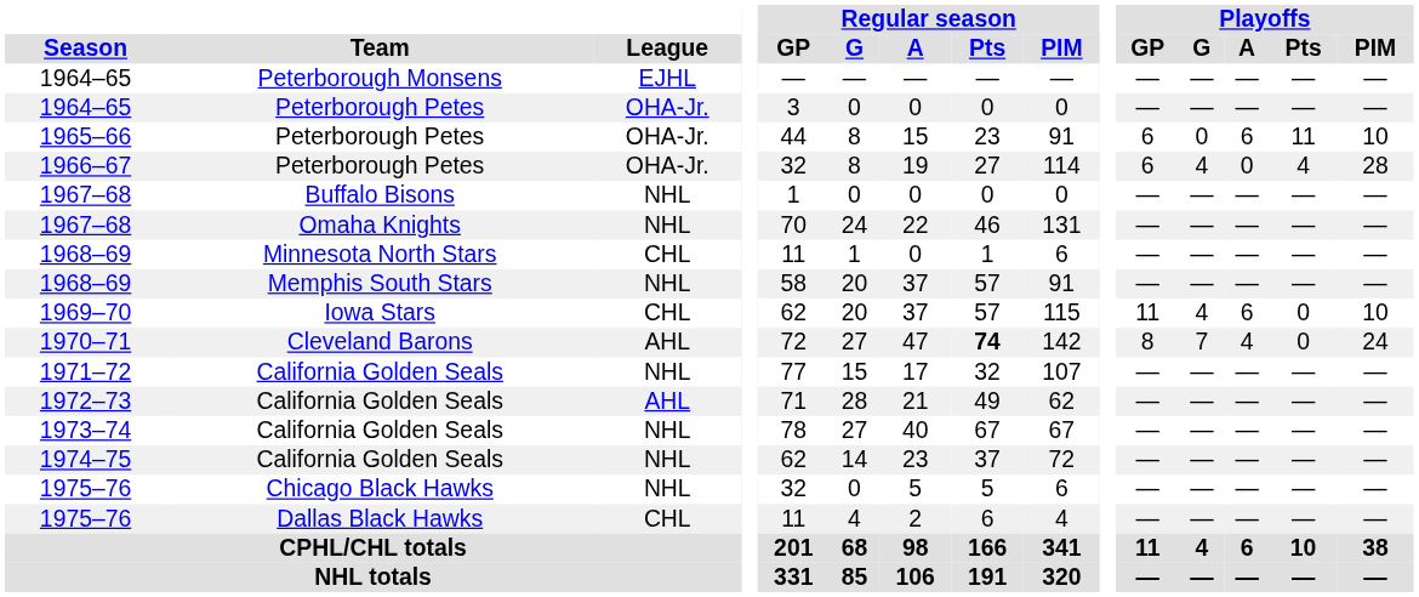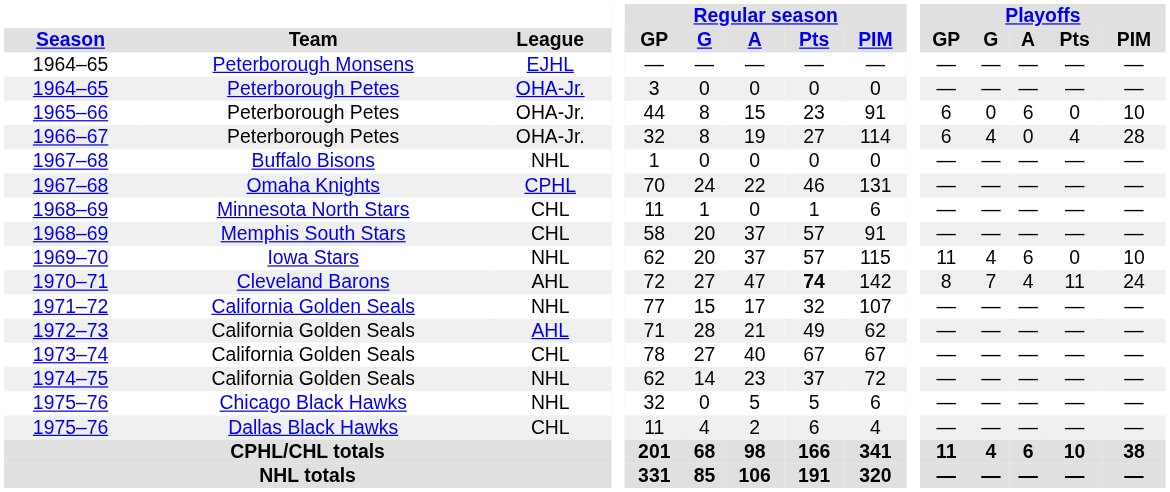 <table border="0" cellpadding="1" cellspacing="0" style="text-align:center; width:60em">
 <tr bgcolor="#e0e0e0">
 <th colspan="3" bgcolor="#ffffff"> </th>
 <th rowspan="99" bgcolor="#ffffff"> </th>
 <th colspan="5"><a href='#'>Regular season</a></th>
 <th rowspan="99" bgcolor="#ffffff"> </th>
 <th colspan="5"><a href='#'>Playoffs</a></th>
 </tr>
 <tr bgcolor="#e0e0e0">
 <th><a href='#'>Season</a></th>
 <th>Team</th>
 <th>League</th>
 <th>GP</th>
 <th><a href='#'>G</a></th>
 <th><a href='#'>A</a></th>
 <th><a href='#'>Pts</a></th>
 <th><a href='#'>PIM</a></th>
 <th>GP</th>
 <th>G</th>
 <th>A</th>
 <th>Pts</th>
 <th>PIM</th>
 </tr>
 <tr>
 <td>1964–65</td>
 <td><a href='#'>Peterborough Monsens</a></td>
 <td><a href='#'>EJHL</a></td>
 <td>—</td>
 <td>—</td>
 <td>—</td>
 <td>—</td>
 <td>—</td>
 <td>—</td>
 <td>—</td>
 <td>—</td>
 <td>—</td>
 <td>—</td>
 </tr>
 <tr bgcolor="#f0f0f0">
 <td><a href='#'>1964–65</a></td>
 <td><a href='#'>Peterborough Petes</a></td>
 <td><a href='#'>OHA-Jr.</a></td>
 <td>3</td>
 <td>0</td>
 <td>0</td>
 <td>0</td>
 <td>0</td>
 <td>—</td>
 <td>—</td>
 <td>—</td>
 <td>—</td>
 <td>—</td>
 </tr>
 <tr>
 <td><a href='#'>1965–66</a></td>
 <td>Peterborough Petes</td>
 <td>OHA-Jr.</td>
 <td>44</td>
 <td>8</td>
 <td>15</td>
 <td>23</td>
 <td>91</td>
 <td>6</td>
 <td>0</td>
 <td>6</td>
-<td>11</td>
+<td>0</td>
 <td>10</td>
 </tr>
 <tr bgcolor="#f0f0f0">
 <td><a href='#'>1966–67</a></td>
 <td>Peterborough Petes</td>
 <td>OHA-Jr.</td>
 <td>32</td>
 <td>8</td>
 <td>19</td>
 <td>27</td>
 <td>114</td>
 <td>6</td>
 <td>4</td>
 <td>0</td>
 <td>4</td>
 <td>28</td>
 </tr>
 <tr>
 <td><a href='#'>1967–68</a></td>
 <td><a href='#'>Buffalo Bisons</a></td>
 <td>NHL</td>
 <td>1</td>
 <td>0</td>
 <td>0</td>
 <td>0</td>
 <td>0</td>
 <td>—</td>
 <td>—</td>
 <td>—</td>
 <td>—</td>
 <td>—</td>
 </tr>
 <tr bgcolor="#f0f0f0">
 <td><a href='#'>1967–68</a></td>
 <td><a href='#'>Omaha Knights</a></td>
-<td>NHL</td>
+<td><a href='#'>CPHL</a></td>
 <td>70</td>
 <td>24</td>
 <td>22</td>
 <td>46</td>
 <td>131</td>
 <td>—</td>
 <td>—</td>
 <td>—</td>
 <td>—</td>
 <td>—</td>
 </tr>
 <tr>
 <td><a href='#'>1968–69</a></td>
 <td><a href='#'>Minnesota North Stars</a></td>
 <td>CHL</td>
 <td>11</td>
 <td>1</td>
 <td>0</td>
 <td>1</td>
 <td>6</td>
 <td>—</td>
 <td>—</td>
 <td>—</td>
 <td>—</td>
 <td>—</td>
 </tr>
 <tr bgcolor="#f0f0f0">
 <td><a href='#'>1968–69</a></td>
 <td><a href='#'>Memphis South Stars</a></td>
-<td>NHL</td>
+<td>CHL</td>
 <td>58</td>
 <td>20</td>
 <td>37</td>
 <td>57</td>
 <td>91</td>
 <td>—</td>
 <td>—</td>
 <td>—</td>
 <td>—</td>
 <td>—</td>
 </tr>
 <tr>
 <td><a href='#'>1969–70</a></td>
 <td><a href='#'>Iowa Stars</a></td>
-<td>CHL</td>
+<td>NHL</td>
 <td>62</td>
 <td>20</td>
 <td>37</td>
 <td>57</td>
 <td>115</td>
 <td>11</td>
 <td>4</td>
 <td>6</td>
 <td>0</td>
 <td>10</td>
 </tr>
 <tr bgcolor="#f0f0f0">
 <td><a href='#'>1970–71</a></td>
 <td><a href='#'>Cleveland Barons</a></td>
 <td>AHL</td>
 <td>72</td>
 <td>27</td>
 <td>47</td>
 <td><strong>74</strong></td>
 <td>142</td>
 <td>8</td>
 <td>7</td>
 <td>4</td>
-<td>0</td>
+<td>11</td>
 <td>24</td>
 </tr>
 <tr>
 <td><a href='#'>1971–72</a></td>
 <td><a href='#'>California Golden Seals</a></td>
 <td>NHL</td>
 <td>77</td>
 <td>15</td>
 <td>17</td>
 <td>32</td>
 <td>107</td>
 <td>—</td>
 <td>—</td>
 <td>—</td>
 <td>—</td>
 <td>—</td>
 </tr>
 <tr bgcolor="#f0f0f0">
 <td><a href='#'>1972–73</a></td>
 <td>California Golden Seals</td>
 <td><a href='#'>AHL</a></td>
 <td>71</td>
 <td>28</td>
 <td>21</td>
 <td>49</td>
 <td>62</td>
 <td>—</td>
 <td>—</td>
 <td>—</td>
 <td>—</td>
 <td>—</td>
 </tr>
 <tr>
 <td><a href='#'>1973–74</a></td>
 <td>California Golden Seals</td>
-<td>NHL</td>
+<td>CHL</td>
 <td>78</td>
 <td>27</td>
 <td>40</td>
 <td>67</td>
 <td>67</td>
 <td>—</td>
 <td>—</td>
 <td>—</td>
 <td>—</td>
 <td>—</td>
 </tr>
 <tr bgcolor="#f0f0f0">
 <td><a href='#'>1974–75</a></td>
 <td>California Golden Seals</td>
 <td>NHL</td>
 <td>62</td>
 <td>14</td>
 <td>23</td>
 <td>37</td>
 <td>72</td>
 <td>—</td>
 <td>—</td>
 <td>—</td>
 <td>—</td>
 <td>—</td>
 </tr>
 <tr>
 <td><a href='#'>1975–76</a></td>
 <td><a href='#'>Chicago Black Hawks</a></td>
 <td>NHL</td>
 <td>32</td>
 <td>0</td>
 <td>5</td>
 <td>5</td>
 <td>6</td>
 <td>—</td>
 <td>—</td>
 <td>—</td>
 <td>—</td>
 <td>—</td>
 </tr>
 <tr bgcolor="#f0f0f0">
 <td><a href='#'>1975–76</a></td>
 <td><a href='#'>Dallas Black Hawks</a></td>
 <td>CHL</td>
 <td>11</td>
 <td>4</td>
 <td>2</td>
 <td>6</td>
 <td>4</td>
 <td>—</td>
 <td>—</td>
 <td>—</td>
 <td>—</td>
 <td>—</td>
 </tr>
 <tr bgcolor="#e0e0e0">
 <th colspan="3">CPHL/CHL totals</th>
 <th>201</th>
 <th>68</th>
 <th>98</th>
 <th>166</th>
 <th>341</th>
 <th>11</th>
 <th>4</th>
 <th>6</th>
 <th>10</th>
 <th>38</th>
 </tr>
 <tr bgcolor="#e0e0e0">
 <th colspan="3">NHL totals</th>
 <th>331</th>
 <th>85</th>
 <th>106</th>
 <th>191</th>
 <th>320</th>
 <th>—</th>
 <th>—</th>
 <th>—</th>
 <th>—</th>
 <th>—</th>
 </tr>
 </table>
